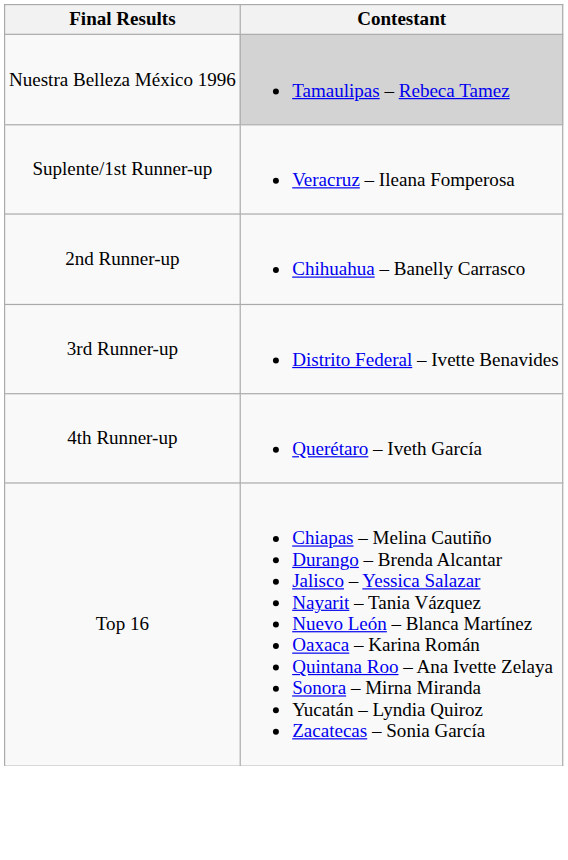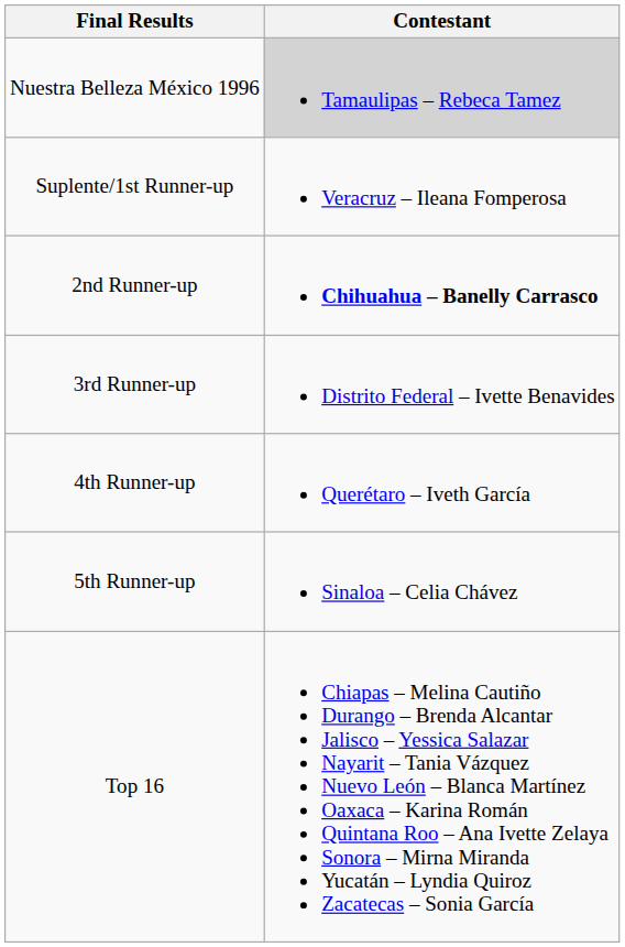 <table class="wikitable">
 <tr>
 <th>Final Results</th>
 <th>Contestant</th>
 </tr>
 <tr>
 <td align="center">Nuestra Belleza México 1996</td>
 <td style="background: lightgrey;"><br><ul><li> <a href='#'>Tamaulipas</a> – <a href='#'>Rebeca Tamez</a></li></ul></td>
 </tr>
 <tr>
 <td align="center">Suplente/1st Runner-up</td>
 <td><br><ul><li> <a href='#'>Veracruz</a> – Ileana Fomperosa</li></ul></td>
 </tr>
 <tr>
 <td align="center">2nd Runner-up</td>
-<td><br><ul><li> <a href='#'>Chihuahua</a> – Banelly Carrasco</li></ul></td>
+<td><strong><br><ul><li> <a href='#'>Chihuahua</a> – Banelly Carrasco</li></ul></strong></td>
 </tr>
 <tr>
 <td align="center">3rd Runner-up</td>
 <td><br><ul><li> <a href='#'>Distrito Federal</a> – Ivette Benavides</li></ul></td>
 </tr>
 <tr>
 <td align="center">4th Runner-up</td>
 <td><br><ul><li> <a href='#'>Querétaro</a> – Iveth García</li></ul></td>
 </tr>
 <tr>
+<td align="center">5th Runner-up</td>
+<td><br><ul><li> <a href='#'>Sinaloa</a> – Celia Chávez</li></ul></td>
+</tr>
+<tr>
 <td align="center">Top 16</td>
 <td><br><ul><li> <a href='#'>Chiapas</a> – Melina Cautiño</li><li> <a href='#'>Durango</a> – Brenda Alcantar</li><li> <a href='#'>Jalisco</a> – <a href='#'>Yessica Salazar</a></li><li> <a href='#'>Nayarit</a> – Tania Vázquez</li><li> <a href='#'>Nuevo León</a> – Blanca Martínez</li><li> <a href='#'>Oaxaca</a> – Karina Román</li><li> <a href='#'>Quintana Roo</a> – Ana Ivette Zelaya</li><li> <a href='#'>Sonora</a> – Mirna Miranda</li><li> Yucatán – Lyndia Quiroz</li><li> <a href='#'>Zacatecas</a> – Sonia García</li></ul></td>
 </tr>
 </table>
